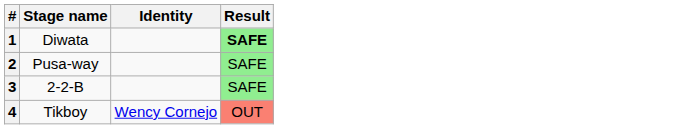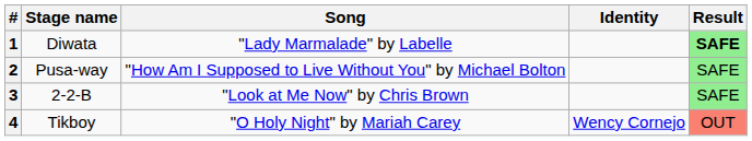 <table class="wikitable" style="text-align: center;">
 <tr>
 <th>#</th>
 <th>Stage name</th>
+<th>Song</th>
 <th>Identity</th>
 <th>Result</th>
 </tr>
 <tr>
 <th>1</th>
 <td>Diwata</td>
+<td>"<a href='#'>Lady Marmalade</a>" by <a href='#'>Labelle</a></td>
 <td></td>
 <td style="background:lightgreen;"><strong>SAFE</strong></td>
 </tr>
 <tr>
 <th>2</th>
 <td>Pusa-way</td>
+<td>"<a href='#'>How Am I Supposed to Live Without You</a>" by <a href='#'>Michael Bolton</a></td>
 <td></td>
 <td style="background:lightgreen;">SAFE</td>
 </tr>
 <tr>
 <th>3</th>
 <td>2-2-B</td>
+<td>"<a href='#'>Look at Me Now</a>" by <a href='#'>Chris Brown</a></td>
 <td></td>
 <td style="background:lightgreen;">SAFE</td>
 </tr>
 <tr>
 <th>4</th>
 <td>Tikboy</td>
+<td>"<a href='#'>O Holy Night</a>" by <a href='#'>Mariah Carey</a></td>
 <td><a href='#'>Wency Cornejo</a></td>
 <td style="background:salmon;">OUT</td>
 </tr>
 </table>
